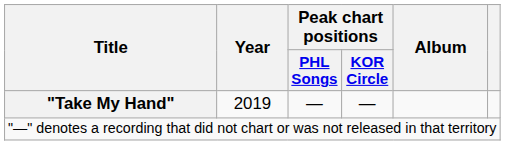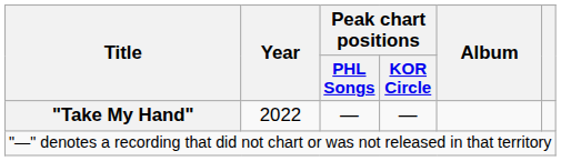 <table class="wikitable plainrowheaders" style="text-align:center">
 <tr>
 <th rowspan="2" scope="col">Title</th>
 <th rowspan="2" scope="col">Year</th>
 <th colspan="2" scope="col"><strong>Peak chart positions</strong></th>
 <th rowspan="2" scope="col">Album</th>
 <th rowspan="2" scope="col"></th>
 </tr>
 <tr>
 <th scope="col" style="width:3em;font-size:90%;"><a href='#'>PHL Songs</a></th>
 <th scope="col" style="width:3em;font-size:90%;"><a href='#'>KOR Circle</a></th>
 </tr>
 <tr>
 <th scope="row">"Take My Hand"</th>
-<td>2019</td>
+<td>2022</td>
 <td>—</td>
 <td>—</td>
 <td></td>
 <td></td>
 </tr>
 <tr>
 <td colspan="6" style="font-size:85%">"—" denotes a recording that did not chart or was not released in that territory</td>
 </tr>
 </table>
